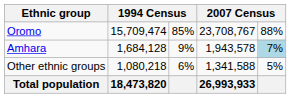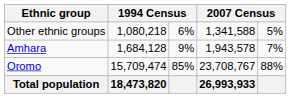 <table class="wikitable" style="text-align: right;">
 <tr bgcolor="#e0e0e0">
 <th rowspan="1">Ethnic group</th>
 <th colspan="2">1994 Census</th>
 <th colspan="2">2007 Census</th>
+</tr>
+<tr>
+<td align="left">Other ethnic groups</td>
+<td>1,080,218</td>
+<td>6%</td>
+<td>1,341,588</td>
+<td>5%</td>
+</tr>
+<tr>
+<td align="left"><a href='#'>Amhara</a></td>
+<td>1,684,128</td>
+<td>9%</td>
+<td>1,943,578</td>
+<td>7%</td>
 </tr>
 <tr>
 <td align="left"><a href='#'>Oromo</a></td>
 <td>15,709,474</td>
 <td>85%</td>
 <td>23,708,767</td>
 <td>88%</td>
 </tr>
 <tr>
-<td align="left"><a href='#'>Amhara</a></td>
-<td>1,684,128</td>
-<td>9%</td>
-<td>1,943,578</td>
-<td style="background: lightblue;">7%</td>
-</tr>
-<tr>
-<td align="left">Other ethnic groups</td>
-<td>1,080,218</td>
-<td>6%</td>
-<td>1,341,588</td>
-<td>5%</td>
-</tr>
-<tr>
 <th align="left">Total population</th>
 <th>18,473,820</th>
 <th></th>
 <th>26,993,933</th>
 <th></th>
 </tr>
 </table>
